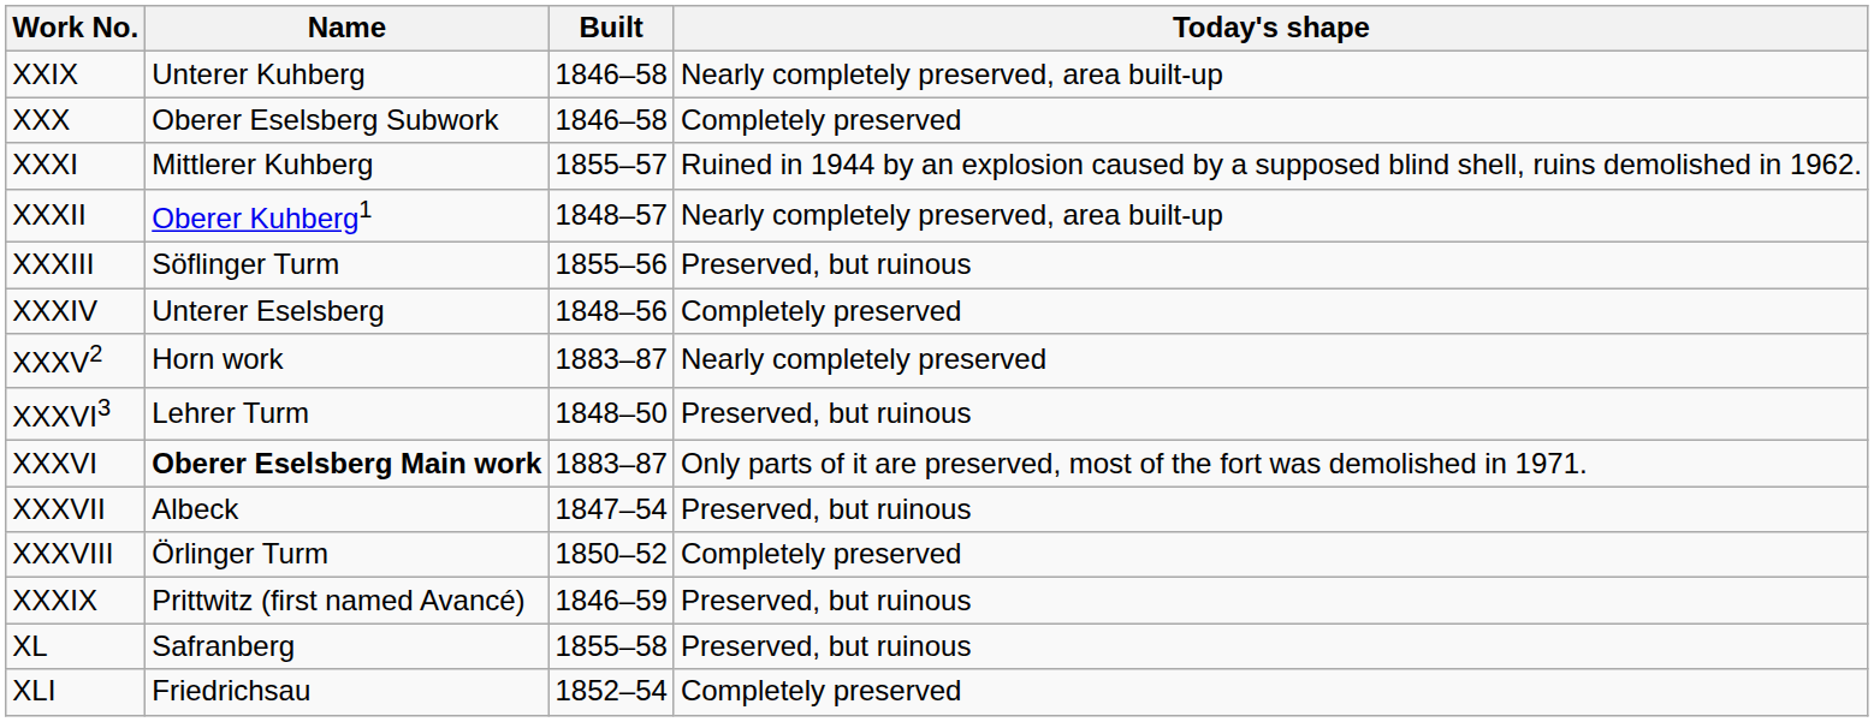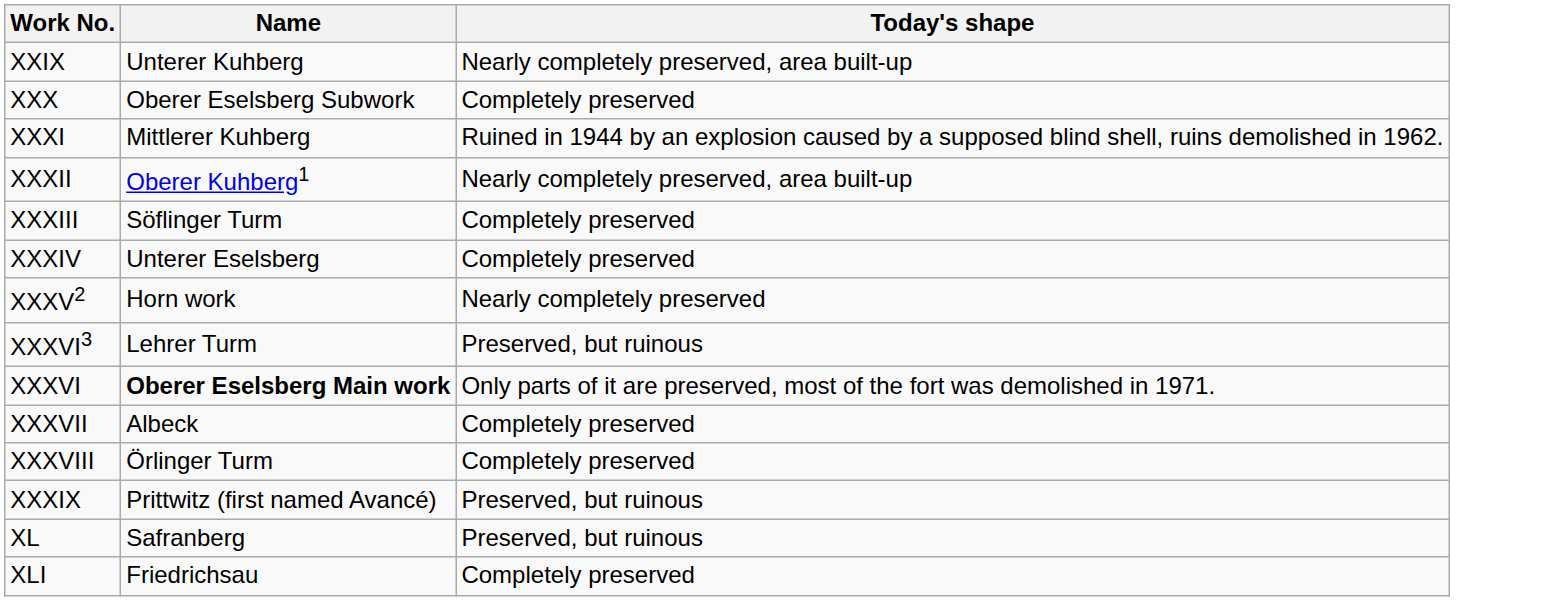 <table class="wikitable">
 <tr>
 <th>Work No.</th>
 <th>Name</th>
-<th>Built</th>
 <th>Today's shape</th>
 </tr>
 <tr>
 <td>XXIX</td>
 <td>Unterer Kuhberg</td>
-<td>1846–58</td>
 <td>Nearly completely preserved, area built-up</td>
 </tr>
 <tr>
 <td>XXX</td>
 <td>Oberer Eselsberg Subwork</td>
-<td>1846–58</td>
 <td>Completely preserved</td>
 </tr>
 <tr>
 <td>XXXI</td>
 <td>Mittlerer Kuhberg</td>
-<td>1855–57</td>
 <td>Ruined in 1944 by an explosion caused by a supposed blind shell, ruins demolished in 1962.</td>
 </tr>
 <tr>
 <td>XXXII</td>
 <td><a href='#'>Oberer Kuhberg</a><sup>1</sup></td>
-<td>1848–57</td>
 <td>Nearly completely preserved, area built-up</td>
 </tr>
 <tr>
 <td>XXXIII</td>
 <td>Söflinger Turm</td>
-<td>1855–56</td>
-<td>Preserved, but ruinous</td>
+<td>Completely preserved</td>
 </tr>
 <tr>
 <td>XXXIV</td>
 <td>Unterer Eselsberg</td>
-<td>1848–56</td>
 <td>Completely preserved</td>
 </tr>
 <tr>
 <td>XXXV<sup>2</sup></td>
 <td>Horn work</td>
-<td>1883–87</td>
 <td>Nearly completely preserved</td>
 </tr>
 <tr>
 <td>XXXVI<sup>3</sup></td>
 <td>Lehrer Turm</td>
-<td>1848–50</td>
 <td>Preserved, but ruinous</td>
 </tr>
 <tr>
 <td>XXXVI</td>
 <td><strong>Oberer Eselsberg Main work</strong></td>
-<td>1883–87</td>
 <td>Only parts of it are preserved, most of the fort was demolished in 1971.</td>
 </tr>
 <tr>
 <td>XXXVII</td>
 <td>Albeck</td>
-<td>1847–54</td>
-<td>Preserved, but ruinous</td>
+<td>Completely preserved</td>
 </tr>
 <tr>
 <td>XXXVIII</td>
 <td>Örlinger Turm</td>
-<td>1850–52</td>
 <td>Completely preserved</td>
 </tr>
 <tr>
 <td>XXXIX</td>
 <td>Prittwitz (first named Avancé)</td>
-<td>1846–59</td>
 <td>Preserved, but ruinous</td>
 </tr>
 <tr>
 <td>XL</td>
 <td>Safranberg</td>
-<td>1855–58</td>
 <td>Preserved, but ruinous</td>
 </tr>
 <tr>
 <td>XLI</td>
 <td>Friedrichsau</td>
-<td>1852–54</td>
 <td>Completely preserved</td>
 </tr>
 </table>
